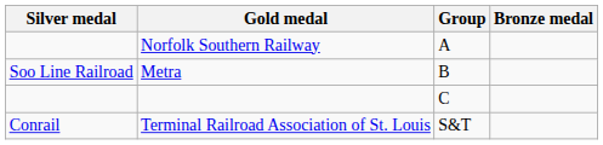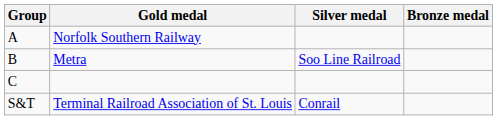 <table class="wikitable">
 <tr>
+<th>Group</th>
+<th>Gold medal</th>
 <th>Silver medal</th>
-<th>Gold medal</th>
-<th>Group</th>
 <th>Bronze medal</th>
 </tr>
 <tr>
+<td>A</td>
+<td><a href='#'>Norfolk Southern Railway</a></td>
 <td> </td>
-<td><a href='#'>Norfolk Southern Railway</a></td>
-<td>A</td>
 <td> </td>
 </tr>
 <tr>
+<td>B</td>
+<td><a href='#'>Metra</a></td>
 <td><a href='#'>Soo Line Railroad</a></td>
-<td><a href='#'>Metra</a></td>
-<td>B</td>
 <td> </td>
 </tr>
 <tr>
+<td>C</td>
 <td> </td>
 <td> </td>
-<td>C</td>
 <td> </td>
 </tr>
 <tr>
+<td>S&T</td>
+<td><a href='#'>Terminal Railroad Association of St. Louis</a></td>
 <td><a href='#'>Conrail</a></td>
-<td><a href='#'>Terminal Railroad Association of St. Louis</a></td>
-<td>S&T</td>
 <td> </td>
 </tr>
 </table>
